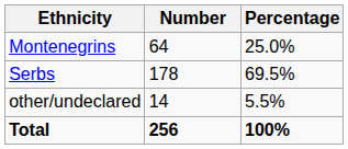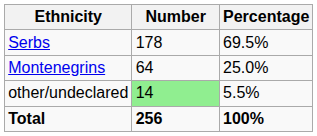 <table class="wikitable">
 <tr>
 <th width="100px">Ethnicity</th>
 <th width="80px">Number</th>
 <th width="80px">Percentage</th>
 </tr>
 <tr>
+<td><a href='#'>Serbs</a></td>
+<td>178</td>
+<td>69.5%</td>
+</tr>
+<tr>
 <td><a href='#'>Montenegrins</a></td>
 <td>64</td>
 <td>25.0%</td>
 </tr>
 <tr>
-<td><a href='#'>Serbs</a></td>
-<td>178</td>
-<td>69.5%</td>
-</tr>
-<tr>
 <td>other/undeclared</td>
-<td>14</td>
+<td style="background: lightgreen;">14</td>
 <td>5.5%</td>
 </tr>
 <tr>
 <td><strong>Total</strong></td>
 <td><strong>256</strong></td>
 <td><strong>100%</strong></td>
 </tr>
 </table>
